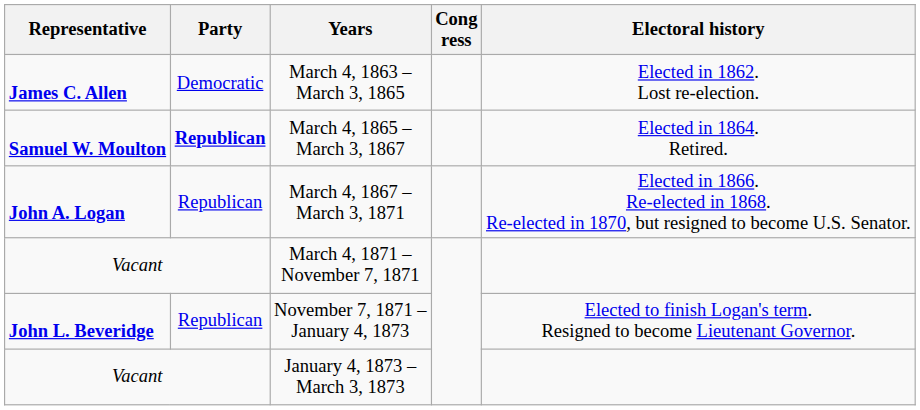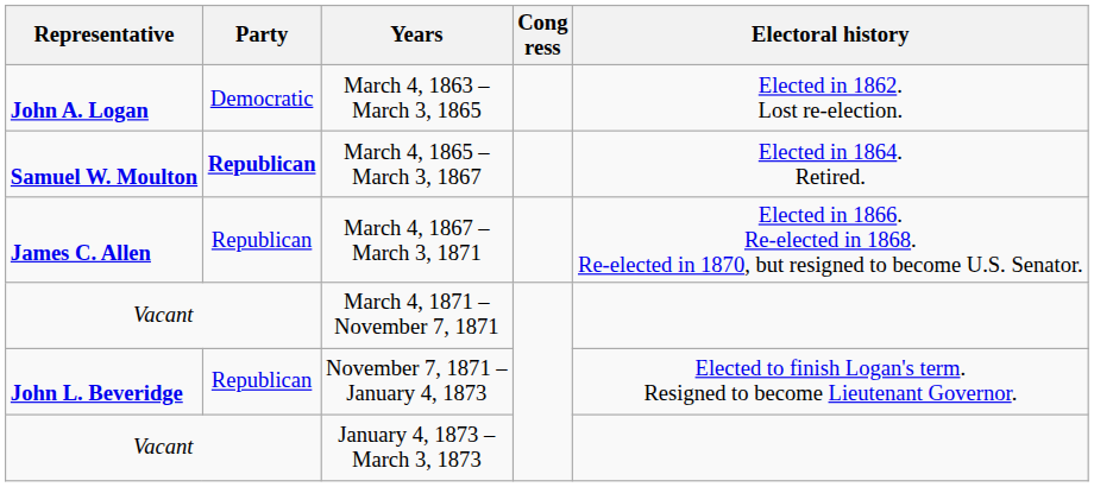 <table class=wikitable style="text-align:center">
 <tr>
 <th>Representative</th>
 <th>Party</th>
 <th>Years</th>
 <th>Cong<br>ress</th>
 <th>Electoral history</th>
 </tr>
 <tr style="height:3em">
-<td align=left><br><strong><a href='#'>James C. Allen</a></strong><br></td>
+<td align=left><br><strong><a href='#'>John A. Logan</a></strong><br></td>
 <td><a href='#'>Democratic</a></td>
 <td nowrap>March 4, 1863 –<br>March 3, 1865</td>
 <td></td>
 <td><a href='#'>Elected in 1862</a>.<br>Lost re-election.</td>
 </tr>
 <tr style="height:3em">
 <td align=left><br><strong><a href='#'>Samuel W. Moulton</a></strong><br></td>
 <td><strong><a href='#'>Republican</a></strong></td>
 <td nowrap>March 4, 1865 –<br>March 3, 1867</td>
 <td></td>
 <td><a href='#'>Elected in 1864</a>.<br>Retired.</td>
 </tr>
 <tr style="height:3em">
-<td align=left><br><strong><a href='#'>John A. Logan</a></strong><br></td>
+<td align=left><br><strong><a href='#'>James C. Allen</a></strong><br></td>
 <td><a href='#'>Republican</a></td>
 <td nowrap>March 4, 1867 –<br>March 3, 1871</td>
 <td></td>
 <td><a href='#'>Elected in 1866</a>.<br><a href='#'>Re-elected in 1868</a>.<br><a href='#'>Re-elected in 1870</a>, but resigned to become U.S. Senator.</td>
 </tr>
 <tr style="height:3em">
 <td colspan=2><em>Vacant</em></td>
 <td nowrap>March 4, 1871 –<br>November 7, 1871</td>
 <td rowspan=3></td>
 <td></td>
 </tr>
 <tr style="height:3em">
 <td align=left><br><strong><a href='#'>John L. Beveridge</a></strong><br></td>
 <td><a href='#'>Republican</a></td>
 <td nowrap>November 7, 1871 –<br>January 4, 1873</td>
 <td><a href='#'>Elected to finish Logan's term</a>.<br>Resigned to become <a href='#'>Lieutenant Governor</a>.</td>
 </tr>
 <tr style="height:3em">
 <td colspan=2><em>Vacant</em></td>
 <td nowrap>January 4, 1873 –<br>March 3, 1873</td>
 <td></td>
 </tr>
 </table>
